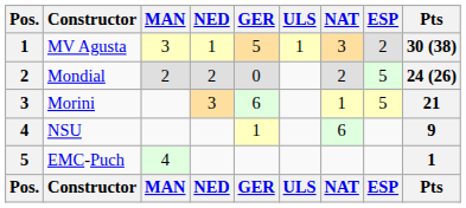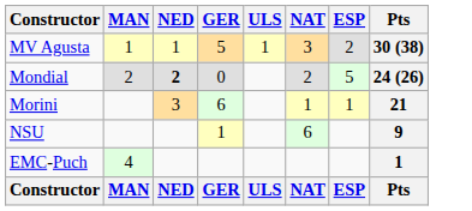 <table class="wikitable" style="font-size: 85%; text-align:center">
 <tr>
-<th>Pos.</th>
 <th>Constructor</th>
 <th><a href='#'>MAN</a><br></th>
 <th><a href='#'>NED</a><br></th>
 <th><a href='#'>GER</a><br></th>
 <th><a href='#'>ULS</a><br></th>
 <th><a href='#'>NAT</a><br></th>
 <th><a href='#'>ESP</a><br></th>
 <th>Pts</th>
 </tr>
 <tr>
-<th>1</th>
 <td align="left"> <a href='#'>MV Agusta</a></td>
-<td style="background:#ffffbf;">3</td>
+<td style="background:#ffffbf;">1</td>
 <td style="background:#ffffbf;">1</td>
 <td style="background:#ffdf9f;">5</td>
 <td style="background:#ffffbf;">1</td>
 <td style="background:#ffdf9f;">3</td>
 <td style="background:#dfdfdf;">2</td>
 <th>30 (38)</th>
 </tr>
 <tr>
-<th>2</th>
 <td align="left"> <a href='#'>Mondial</a></td>
 <td style="background:#dfdfdf;">2</td>
-<td style="background:#dfdfdf;">2</td>
+<td style="background:#dfdfdf;"><strong>2</strong></td>
 <td style="background:#dfdfdf;">0</td>
 <td></td>
 <td style="background:#dfdfdf;">2</td>
 <td style="background:#dfffdf;">5</td>
 <th>24 (26)</th>
 </tr>
 <tr>
-<th>3</th>
 <td align="left"> <a href='#'>Morini</a></td>
 <td></td>
 <td style="background:#ffdf9f;">3</td>
 <td style="background:#dfffdf;">6</td>
 <td></td>
 <td style="background:#ffffbf;">1</td>
-<td style="background:#ffffbf;">5</td>
+<td style="background:#ffffbf;">1</td>
 <th>21</th>
 </tr>
 <tr>
-<th>4</th>
 <td align="left"> <a href='#'>NSU</a></td>
 <td></td>
 <td></td>
 <td style="background:#ffffbf;">1</td>
 <td></td>
 <td style="background:#dfffdf;">6</td>
 <td></td>
 <th>9</th>
 </tr>
 <tr>
-<th>5</th>
 <td align="left"> <a href='#'>EMC</a>-<a href='#'>Puch</a></td>
 <td style="background:#dfffdf;">4</td>
 <td></td>
 <td></td>
 <td></td>
 <td></td>
 <td></td>
 <th>1</th>
 </tr>
 <tr>
-<th>Pos.</th>
 <th>Constructor</th>
 <th><a href='#'>MAN</a><br></th>
 <th><a href='#'>NED</a><br></th>
 <th><a href='#'>GER</a><br></th>
 <th><a href='#'>ULS</a><br></th>
 <th><a href='#'>NAT</a><br></th>
 <th><a href='#'>ESP</a><br></th>
 <th>Pts</th>
 </tr>
 </table>
